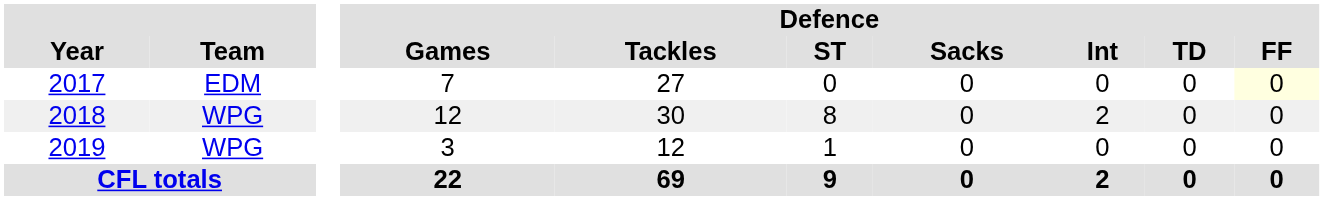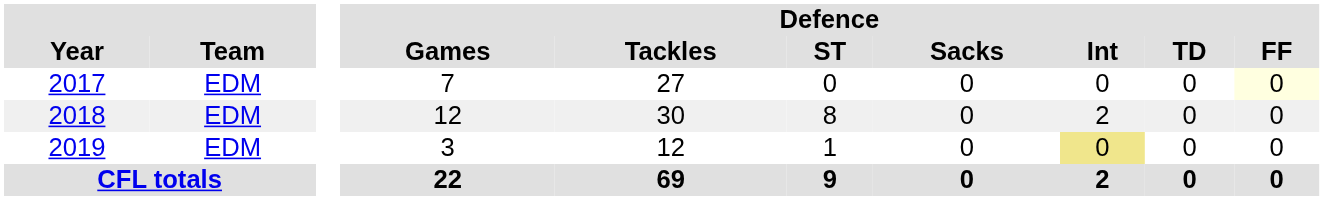 <table BORDER="0" CELLPADDING="1" CELLSPACING="0" width="65%" style="text-align:center">
 <tr bgcolor="#e0e0e0">
 <th colspan="2"></th>
 <th rowspan="100" bgcolor="#ffffff"> </th>
 <th colspan="7">Defence</th>
 </tr>
 <tr bgcolor="#e0e0e0">
 <th>Year</th>
 <th>Team</th>
 <th>Games</th>
 <th>Tackles</th>
 <th>ST</th>
 <th>Sacks</th>
 <th>Int</th>
 <th>TD</th>
 <th>FF</th>
 </tr>
 <tr>
 <td><a href='#'>2017</a></td>
 <td><a href='#'>EDM</a></td>
 <td>7</td>
 <td>27</td>
 <td>0</td>
 <td>0</td>
 <td>0</td>
 <td>0</td>
 <td style="background: lightyellow;">0</td>
 </tr>
 <tr ALIGN="center" bgcolor="#f0f0f0">
 <td><a href='#'>2018</a></td>
-<td><a href='#'>WPG</a></td>
+<td><a href='#'>EDM</a></td>
 <td>12</td>
 <td>30</td>
 <td>8</td>
 <td>0</td>
 <td>2</td>
 <td>0</td>
 <td>0</td>
 </tr>
 <tr ALIGN="center">
 <td><a href='#'>2019</a></td>
-<td><a href='#'>WPG</a></td>
+<td><a href='#'>EDM</a></td>
 <td>3</td>
 <td>12</td>
 <td>1</td>
 <td>0</td>
-<td>0</td>
+<td style="background: khaki;">0</td>
 <td>0</td>
 <td>0</td>
 </tr>
 <tr>
 </tr>
 <tr bgcolor="#e0e0e0">
 <th colspan="2"><a href='#'>CFL totals</a></th>
 <th>22</th>
 <th>69</th>
 <th>9</th>
 <th>0</th>
 <th>2</th>
 <th>0</th>
 <th>0</th>
 </tr>
 </table>
